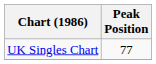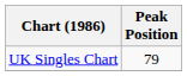 <table class="wikitable sortable">
 <tr>
 <th>Chart (1986)</th>
 <th>Peak<br>Position</th>
 </tr>
 <tr>
 <td><a href='#'>UK Singles Chart</a></td>
-<td align="center">77</td>
+<td align="center">79</td>
 </tr>
 <tr>
 </tr>
 </table>
